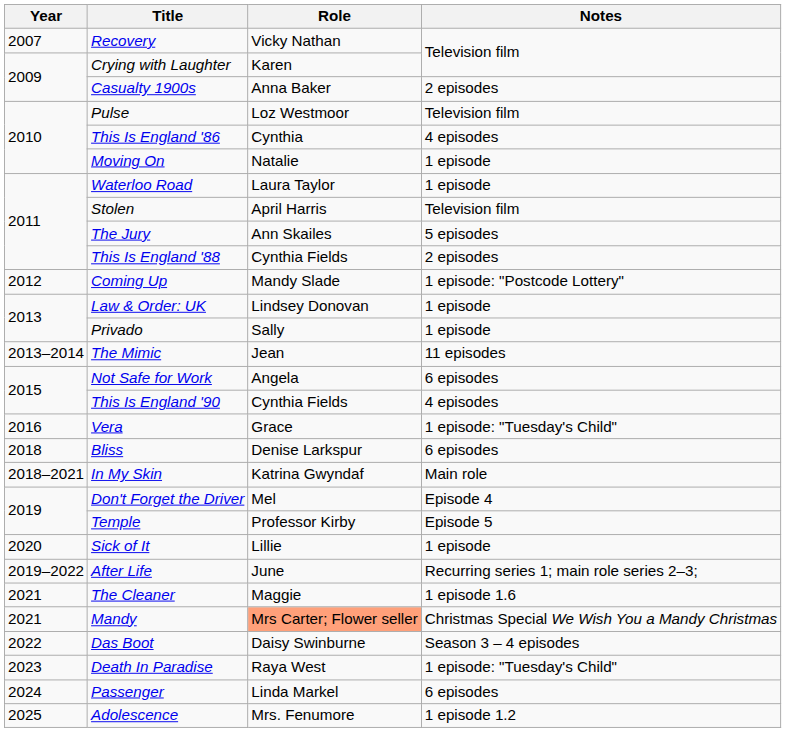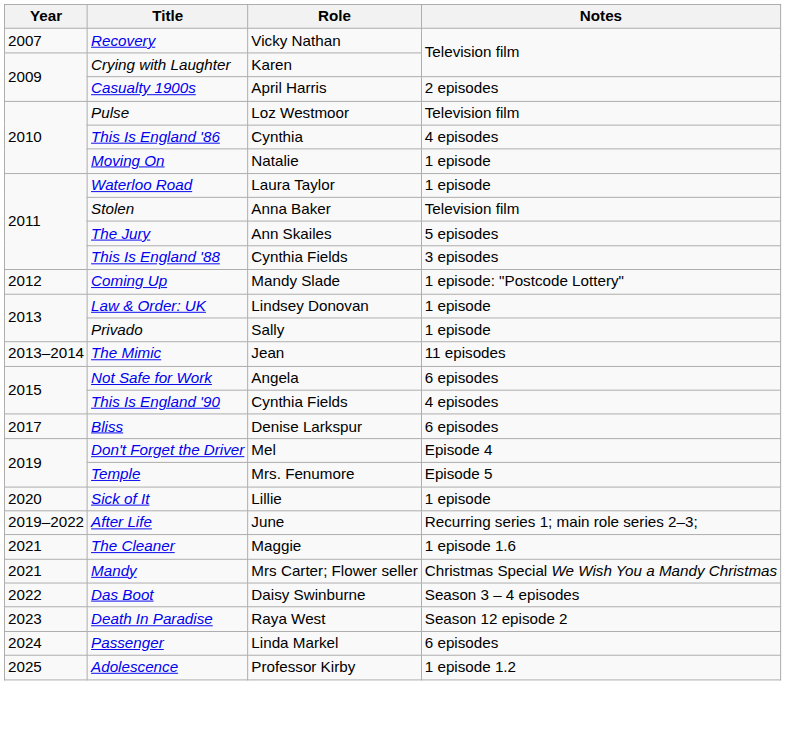 <table class="wikitable sortable">
 <tr>
 <th>Year</th>
 <th>Title</th>
 <th>Role</th>
 <th>Notes</th>
 </tr>
 <tr>
 <td>2007</td>
 <td><em><a href='#'>Recovery</a></em></td>
 <td>Vicky Nathan</td>
 <td rowspan=2>Television film</td>
 </tr>
 <tr>
 <td rowspan=2>2009</td>
 <td><em>Crying with Laughter</em></td>
 <td>Karen</td>
 </tr>
 <tr>
 <td><em><a href='#'>Casualty 1900s</a></em></td>
-<td>Anna Baker</td>
+<td>April Harris</td>
 <td>2 episodes</td>
 </tr>
 <tr>
 <td rowspan=3>2010</td>
 <td><em>Pulse</em></td>
 <td>Loz Westmoor</td>
 <td>Television film</td>
 </tr>
 <tr>
 <td><em><a href='#'>This Is England '86</a></em></td>
 <td>Cynthia</td>
 <td>4 episodes</td>
 </tr>
 <tr>
 <td><em><a href='#'>Moving On</a></em></td>
 <td>Natalie</td>
 <td>1 episode</td>
 </tr>
 <tr>
 <td rowspan=4>2011</td>
 <td><em><a href='#'>Waterloo Road</a></em></td>
 <td>Laura Taylor</td>
 <td>1 episode</td>
 </tr>
 <tr>
 <td><em>Stolen</em></td>
-<td>April Harris</td>
+<td>Anna Baker</td>
 <td>Television film</td>
 </tr>
 <tr>
 <td><em><a href='#'>The Jury</a></em></td>
 <td>Ann Skailes</td>
 <td>5 episodes</td>
 </tr>
 <tr>
 <td><em><a href='#'>This Is England '88</a></em></td>
 <td>Cynthia Fields</td>
-<td>2 episodes</td>
+<td>3 episodes</td>
 </tr>
 <tr>
 <td>2012</td>
 <td><em><a href='#'>Coming Up</a></em></td>
 <td>Mandy Slade</td>
 <td>1 episode: "Postcode Lottery"</td>
 </tr>
 <tr>
 <td rowspan=2>2013</td>
 <td><em><a href='#'>Law & Order: UK</a></em></td>
 <td>Lindsey Donovan</td>
 <td>1 episode</td>
 </tr>
 <tr>
 <td><em>Privado</em></td>
 <td>Sally</td>
 <td>1 episode</td>
 </tr>
 <tr>
 <td>2013–2014</td>
 <td><em><a href='#'>The Mimic</a></em></td>
 <td>Jean</td>
 <td>11 episodes</td>
 </tr>
 <tr>
 <td rowspan=2>2015</td>
 <td><em><a href='#'>Not Safe for Work</a></em></td>
 <td>Angela</td>
 <td>6 episodes</td>
 </tr>
 <tr>
 <td><em><a href='#'>This Is England '90</a></em></td>
 <td>Cynthia Fields</td>
 <td>4 episodes</td>
 </tr>
 <tr>
-<td>2016</td>
-<td><em><a href='#'>Vera</a></em></td>
-<td>Grace</td>
-<td>1 episode: "Tuesday's Child"</td>
-</tr>
-<tr>
-<td>2018</td>
+<td>2017</td>
 <td><em><a href='#'>Bliss</a></em></td>
 <td>Denise Larkspur</td>
 <td>6 episodes</td>
-</tr>
-<tr>
-<td>2018–2021</td>
-<td><em> <a href='#'>In My Skin</a></em></td>
-<td>Katrina Gwyndaf</td>
-<td>Main role</td>
 </tr>
 <tr>
 <td rowspan=2>2019</td>
 <td><em><a href='#'>Don't Forget the Driver</a></em></td>
 <td>Mel</td>
 <td>Episode 4</td>
 </tr>
 <tr>
 <td><em><a href='#'>Temple</a></em></td>
-<td>Professor Kirby</td>
+<td>Mrs. Fenumore</td>
 <td>Episode 5</td>
 </tr>
 <tr>
 <td>2020</td>
 <td><em><a href='#'>Sick of It</a></em></td>
 <td>Lillie</td>
 <td>1 episode</td>
 </tr>
 <tr>
 <td>2019–2022</td>
 <td><em><a href='#'>After Life</a></em></td>
 <td>June</td>
 <td>Recurring series 1; main role series 2–3;</td>
 </tr>
 <tr>
 <td>2021</td>
 <td><em><a href='#'>The Cleaner</a></em></td>
 <td>Maggie</td>
 <td>1 episode 1.6</td>
 </tr>
 <tr>
 <td>2021</td>
 <td><em><a href='#'>Mandy</a></em></td>
-<td style="background: lightsalmon;">Mrs Carter; Flower seller</td>
+<td>Mrs Carter; Flower seller</td>
 <td>Christmas Special <em>We Wish You a Mandy Christmas</em></td>
 </tr>
 <tr>
 <td>2022</td>
 <td><em><a href='#'>Das Boot</a> </em></td>
 <td>Daisy Swinburne</td>
 <td>Season 3 – 4 episodes</td>
 </tr>
 <tr>
 <td>2023</td>
 <td><em><a href='#'>Death In Paradise</a></em></td>
 <td>Raya West</td>
-<td>1 episode: "Tuesday's Child"</td>
+<td>Season 12 episode 2</td>
 </tr>
 <tr>
 <td>2024</td>
 <td><em><a href='#'>Passenger</a></em></td>
 <td>Linda Markel</td>
 <td>6 episodes</td>
 </tr>
 <tr>
 <td>2025</td>
 <td><em><a href='#'>Adolescence</a></em></td>
-<td>Mrs. Fenumore</td>
+<td>Professor Kirby</td>
 <td>1 episode 1.2</td>
 </tr>
 </table>
